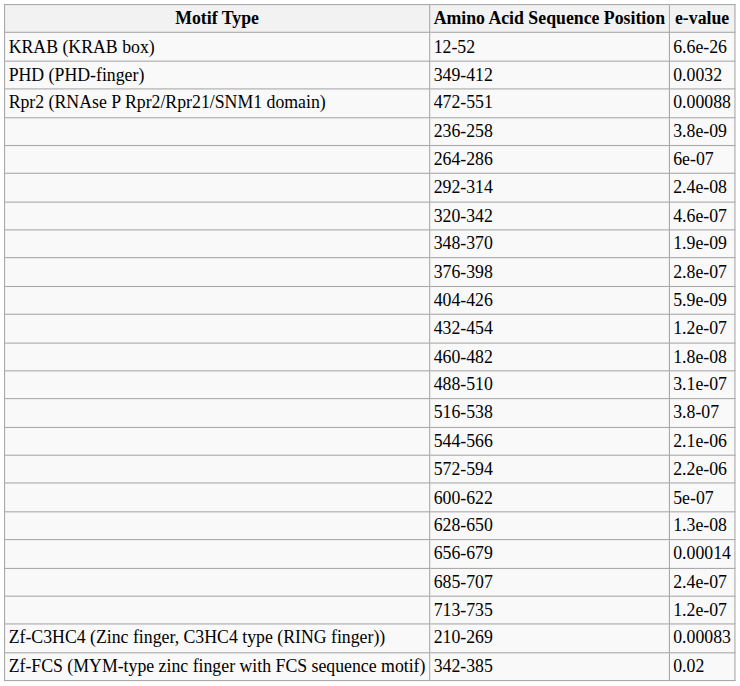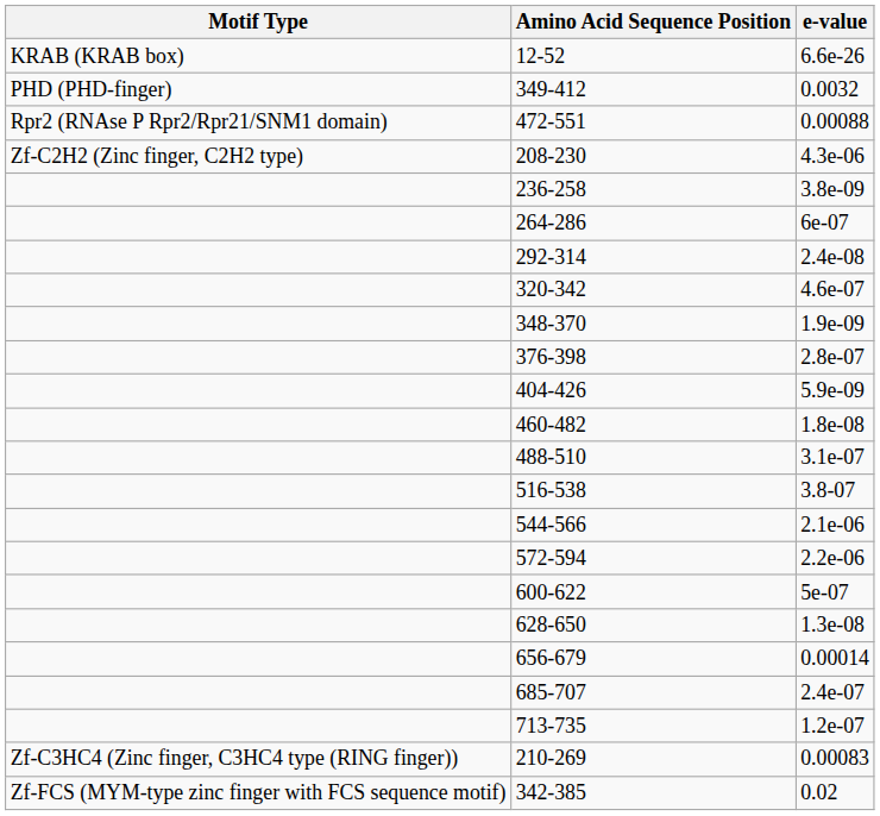 <table class="wikitable">
 <tr>
 <th>Motif Type</th>
 <th>Amino Acid Sequence Position</th>
 <th>e-value</th>
 </tr>
 <tr>
 <td>KRAB (KRAB box)</td>
 <td>12-52</td>
 <td>6.6e-26</td>
 </tr>
 <tr>
 <td>PHD (PHD-finger)</td>
 <td>349-412</td>
 <td>0.0032</td>
 </tr>
 <tr>
 <td>Rpr2 (RNAse P Rpr2/Rpr21/SNM1 domain)</td>
 <td>472-551</td>
 <td>0.00088</td>
+</tr>
+<tr>
+<td>Zf-C2H2 (Zinc finger, C2H2 type)</td>
+<td>208-230</td>
+<td>4.3e-06</td>
 </tr>
 <tr>
 <td></td>
 <td>236-258</td>
 <td>3.8e-09</td>
 </tr>
 <tr>
 <td></td>
 <td>264-286</td>
 <td>6e-07</td>
 </tr>
 <tr>
 <td></td>
 <td>292-314</td>
 <td>2.4e-08</td>
 </tr>
 <tr>
 <td></td>
 <td>320-342</td>
 <td>4.6e-07</td>
 </tr>
 <tr>
 <td></td>
 <td>348-370</td>
 <td>1.9e-09</td>
 </tr>
 <tr>
 <td></td>
 <td>376-398</td>
 <td>2.8e-07</td>
 </tr>
 <tr>
 <td></td>
 <td>404-426</td>
 <td>5.9e-09</td>
-</tr>
-<tr>
-<td></td>
-<td>432-454</td>
-<td>1.2e-07</td>
 </tr>
 <tr>
 <td></td>
 <td>460-482</td>
 <td>1.8e-08</td>
 </tr>
 <tr>
 <td></td>
 <td>488-510</td>
 <td>3.1e-07</td>
 </tr>
 <tr>
 <td></td>
 <td>516-538</td>
 <td>3.8-07</td>
 </tr>
 <tr>
 <td></td>
 <td>544-566</td>
 <td>2.1e-06</td>
 </tr>
 <tr>
 <td></td>
 <td>572-594</td>
 <td>2.2e-06</td>
 </tr>
 <tr>
 <td></td>
 <td>600-622</td>
 <td>5e-07</td>
 </tr>
 <tr>
 <td></td>
 <td>628-650</td>
 <td>1.3e-08</td>
 </tr>
 <tr>
 <td></td>
 <td>656-679</td>
 <td>0.00014</td>
 </tr>
 <tr>
 <td></td>
 <td>685-707</td>
 <td>2.4e-07</td>
 </tr>
 <tr>
 <td></td>
 <td>713-735</td>
 <td>1.2e-07</td>
 </tr>
 <tr>
 <td>Zf-C3HC4 (Zinc finger, C3HC4 type (RING finger))</td>
 <td>210-269</td>
 <td>0.00083</td>
 </tr>
 <tr>
 <td>Zf-FCS (MYM-type zinc finger with FCS sequence motif)</td>
 <td>342-385</td>
 <td>0.02</td>
 </tr>
 </table>
